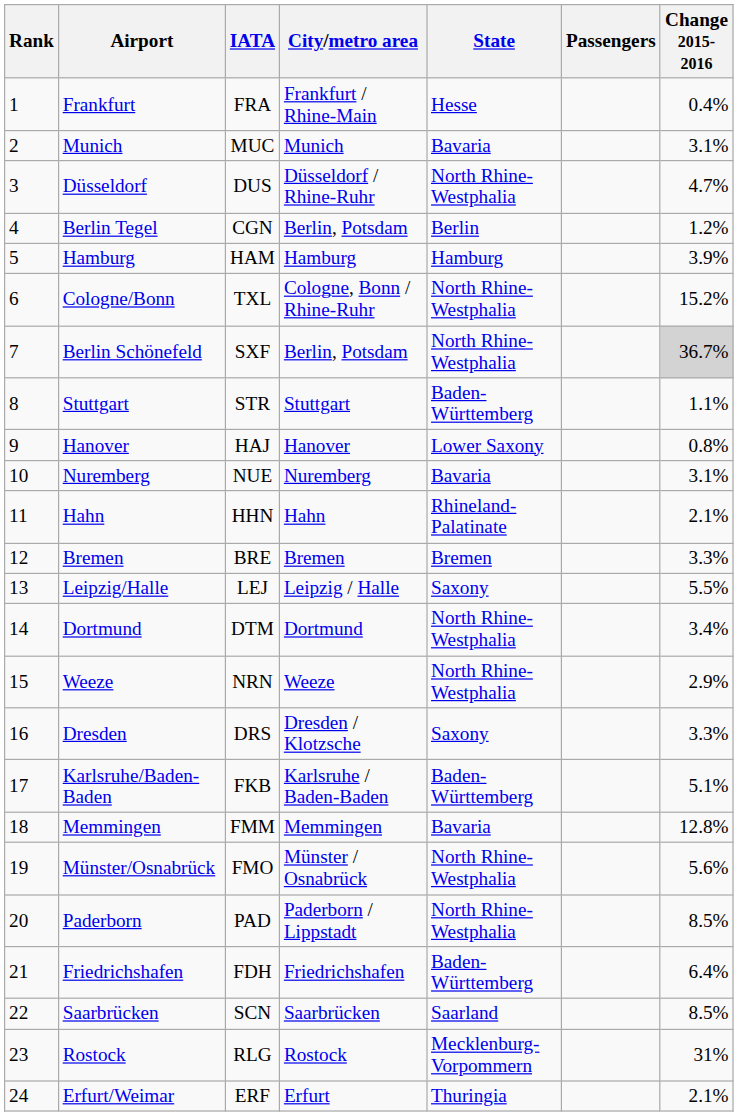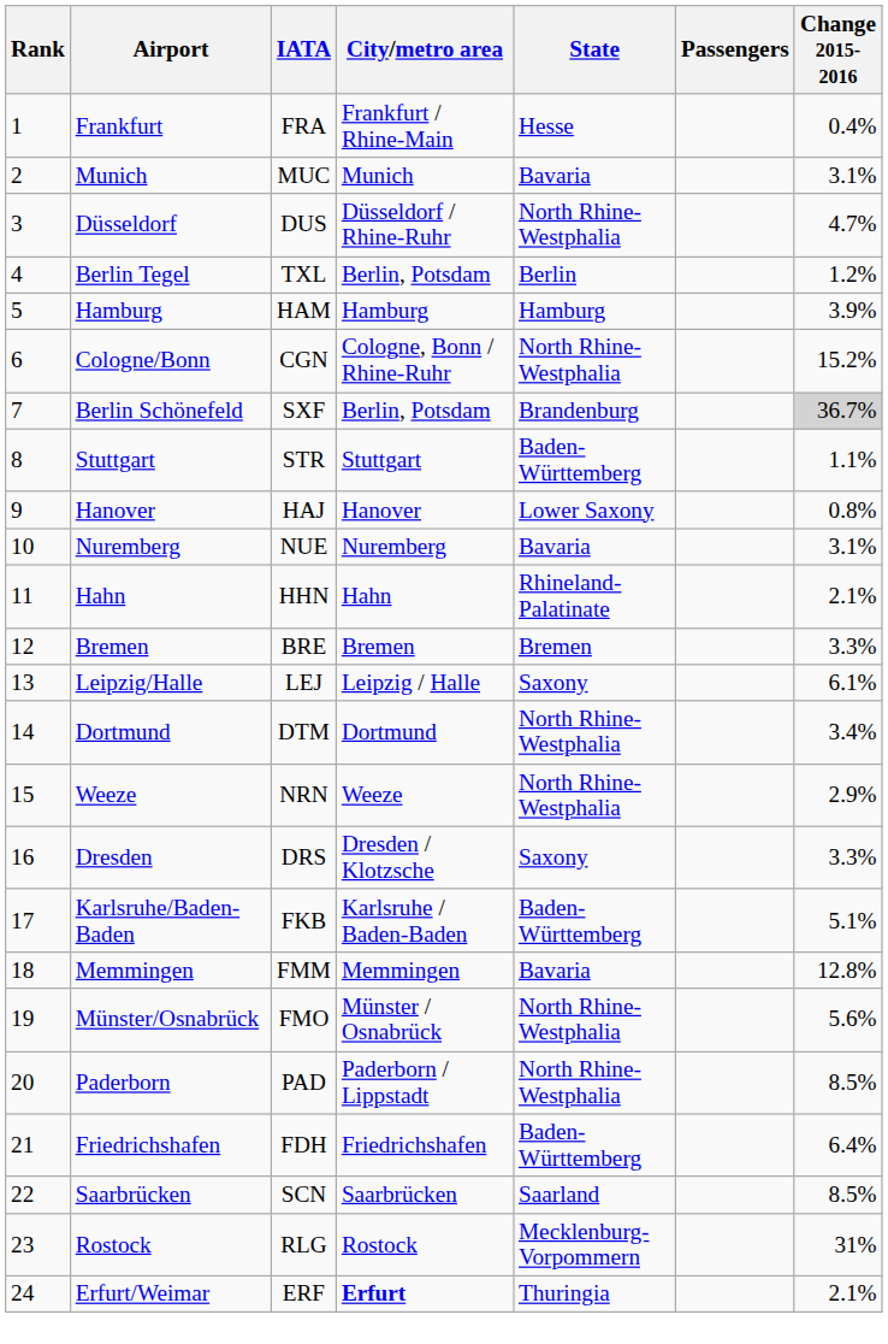 <table class="wikitable sortable">
 <tr>
 <th>Rank</th>
 <th>Airport</th>
 <th><a href='#'>IATA</a></th>
 <th><a href='#'>City</a>/<a href='#'>metro area</a></th>
 <th><a href='#'>State</a></th>
 <th class="unsortable">Passengers<br></th>
 <th class="unsortable">Change<br><small>2015-2016</small></th>
 </tr>
 <tr>
 <td>1</td>
 <td><a href='#'>Frankfurt</a></td>
 <td style="text-align:center;">FRA</td>
 <td><a href='#'>Frankfurt</a> / <a href='#'>Rhine-Main</a></td>
 <td><a href='#'>Hesse</a></td>
 <td style="text-align:right;"></td>
 <td style="text-align:right;">0.4%</td>
 </tr>
 <tr>
 <td>2</td>
 <td><a href='#'>Munich</a></td>
 <td style="text-align:center;">MUC</td>
 <td><a href='#'>Munich</a></td>
 <td><a href='#'>Bavaria</a></td>
 <td style="text-align:right;"></td>
 <td style="text-align:right;">3.1%</td>
 </tr>
 <tr>
 <td>3</td>
 <td><a href='#'>Düsseldorf</a></td>
 <td style="text-align:center;">DUS</td>
 <td><a href='#'>Düsseldorf</a> / <a href='#'>Rhine-Ruhr</a></td>
 <td><a href='#'>North Rhine-Westphalia</a></td>
 <td style="text-align:right;"></td>
 <td style="text-align:right;">4.7%</td>
 </tr>
 <tr>
 <td>4</td>
 <td><a href='#'>Berlin Tegel</a></td>
-<td style="text-align:center;">CGN</td>
+<td style="text-align:center;">TXL</td>
 <td><a href='#'>Berlin</a>, <a href='#'>Potsdam</a></td>
 <td><a href='#'>Berlin</a></td>
 <td style="text-align:right;"></td>
 <td style="text-align:right;">1.2%</td>
 </tr>
 <tr>
 <td>5</td>
 <td><a href='#'>Hamburg</a></td>
 <td style="text-align:center;">HAM</td>
 <td><a href='#'>Hamburg</a></td>
 <td><a href='#'>Hamburg</a></td>
 <td style="text-align:right;"></td>
 <td style="text-align:right;">3.9%</td>
 </tr>
 <tr>
 <td>6</td>
 <td><a href='#'>Cologne/Bonn</a></td>
-<td style="text-align:center;">TXL</td>
+<td style="text-align:center;">CGN</td>
 <td><a href='#'>Cologne</a>, <a href='#'>Bonn</a> / <a href='#'>Rhine-Ruhr</a></td>
 <td><a href='#'>North Rhine-Westphalia</a></td>
 <td style="text-align:right;"></td>
 <td style="text-align:right;">15.2%</td>
 </tr>
 <tr>
 <td>7</td>
 <td><a href='#'>Berlin Schönefeld</a></td>
 <td style="text-align:center;">SXF</td>
 <td><a href='#'>Berlin</a>, <a href='#'>Potsdam</a></td>
-<td><a href='#'>North Rhine-Westphalia</a></td>
+<td><a href='#'>Brandenburg</a></td>
 <td style="text-align:right;"></td>
 <td style="background: lightgrey; text-align:right;">36.7%</td>
 </tr>
 <tr>
 <td>8</td>
 <td><a href='#'>Stuttgart</a></td>
 <td style="text-align:center;">STR</td>
 <td><a href='#'>Stuttgart</a></td>
 <td><a href='#'>Baden-Württemberg</a></td>
 <td style="text-align:right;"></td>
 <td style="text-align:right;">1.1%</td>
 </tr>
 <tr>
 <td>9</td>
 <td><a href='#'>Hanover</a></td>
 <td style="text-align:center;">HAJ</td>
 <td><a href='#'>Hanover</a></td>
 <td><a href='#'>Lower Saxony</a></td>
 <td style="text-align:right;"></td>
 <td style="text-align:right;">0.8%</td>
 </tr>
 <tr>
 <td>10</td>
 <td><a href='#'>Nuremberg</a></td>
 <td style="text-align:center;">NUE</td>
 <td><a href='#'>Nuremberg</a></td>
 <td><a href='#'>Bavaria</a></td>
 <td style="text-align:right;"></td>
 <td style="text-align:right;">3.1%</td>
 </tr>
 <tr>
 <td>11</td>
 <td><a href='#'>Hahn</a></td>
 <td style="text-align:center;">HHN</td>
 <td><a href='#'>Hahn</a></td>
 <td><a href='#'>Rhineland-Palatinate</a></td>
 <td style="text-align:right;"></td>
 <td style="text-align:right;">2.1%</td>
 </tr>
 <tr>
 <td>12</td>
 <td><a href='#'>Bremen</a></td>
 <td style="text-align:center;">BRE</td>
 <td><a href='#'>Bremen</a></td>
 <td><a href='#'>Bremen</a></td>
 <td style="text-align:right;"></td>
 <td style="text-align:right;">3.3%</td>
 </tr>
 <tr>
 <td>13</td>
 <td><a href='#'>Leipzig/Halle</a></td>
 <td style="text-align:center;">LEJ</td>
 <td><a href='#'>Leipzig</a> / <a href='#'>Halle</a></td>
 <td><a href='#'>Saxony</a></td>
 <td style="text-align:right;"></td>
-<td style="text-align:right;">5.5%</td>
+<td style="text-align:right;">6.1%</td>
 </tr>
 <tr>
 <td>14</td>
 <td><a href='#'>Dortmund</a></td>
 <td style="text-align:center;">DTM</td>
 <td><a href='#'>Dortmund</a></td>
 <td><a href='#'>North Rhine-Westphalia</a></td>
 <td style="text-align:right;"></td>
 <td style="text-align:right;">3.4%</td>
 </tr>
 <tr>
 <td>15</td>
 <td><a href='#'>Weeze</a></td>
 <td style="text-align:center;">NRN</td>
 <td><a href='#'>Weeze</a></td>
 <td><a href='#'>North Rhine-Westphalia</a></td>
 <td style="text-align:right;"></td>
 <td style="text-align:right;">2.9%</td>
 </tr>
 <tr>
 <td>16</td>
 <td><a href='#'>Dresden</a></td>
 <td style="text-align:center;">DRS</td>
 <td><a href='#'>Dresden</a> / <a href='#'>Klotzsche</a></td>
 <td><a href='#'>Saxony</a></td>
 <td style="text-align:right;"></td>
 <td style="text-align:right;">3.3%</td>
 </tr>
 <tr>
 <td>17</td>
 <td><a href='#'>Karlsruhe/Baden-Baden</a></td>
 <td style="text-align:center;">FKB</td>
 <td><a href='#'>Karlsruhe</a> / <a href='#'>Baden-Baden</a></td>
 <td><a href='#'>Baden-Württemberg</a></td>
 <td style="text-align:right;"></td>
 <td style="text-align:right;">5.1%</td>
 </tr>
 <tr>
 <td>18</td>
 <td><a href='#'>Memmingen</a></td>
 <td style="text-align:center;">FMM</td>
 <td><a href='#'>Memmingen</a></td>
 <td><a href='#'>Bavaria</a></td>
 <td style="text-align:right;"></td>
 <td style="text-align:right;">12.8%</td>
 </tr>
 <tr>
 <td>19</td>
 <td><a href='#'>Münster/Osnabrück</a></td>
 <td style="text-align:center;">FMO</td>
 <td><a href='#'>Münster</a> / <a href='#'>Osnabrück</a></td>
 <td><a href='#'>North Rhine-Westphalia</a></td>
 <td style="text-align:right;"></td>
 <td style="text-align:right;">5.6%</td>
 </tr>
 <tr>
 <td>20</td>
 <td><a href='#'>Paderborn</a></td>
 <td style="text-align:center;">PAD</td>
 <td><a href='#'>Paderborn</a> / <a href='#'>Lippstadt</a></td>
 <td><a href='#'>North Rhine-Westphalia</a></td>
 <td style="text-align:right;"></td>
 <td style="text-align:right;">8.5%</td>
 </tr>
 <tr>
 <td>21</td>
 <td><a href='#'>Friedrichshafen</a></td>
 <td style="text-align:center;">FDH</td>
 <td><a href='#'>Friedrichshafen</a></td>
 <td><a href='#'>Baden-Württemberg</a></td>
 <td style="text-align:right;"></td>
 <td style="text-align:right;">6.4%</td>
 </tr>
 <tr>
 <td>22</td>
 <td><a href='#'>Saarbrücken</a></td>
 <td style="text-align:center;">SCN</td>
 <td><a href='#'>Saarbrücken</a></td>
 <td><a href='#'>Saarland</a></td>
 <td style="text-align:right;"></td>
 <td style="text-align:right;">8.5%</td>
 </tr>
 <tr>
 <td>23</td>
 <td><a href='#'>Rostock</a></td>
 <td style="text-align:center;">RLG</td>
 <td><a href='#'>Rostock</a></td>
 <td><a href='#'>Mecklenburg-Vorpommern</a></td>
 <td style="text-align:right;"></td>
 <td style="text-align:right;">31%</td>
 </tr>
 <tr>
 <td>24</td>
 <td><a href='#'>Erfurt/Weimar</a></td>
 <td style="text-align:center;">ERF</td>
-<td><a href='#'>Erfurt</a></td>
+<td><strong><a href='#'>Erfurt</a></strong></td>
 <td><a href='#'>Thuringia</a></td>
 <td style="text-align:right;"></td>
 <td style="text-align:right;">2.1%</td>
 </tr>
 </table>
